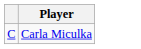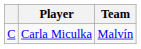 <table class="wikitable">
 <tr>
 <th style="text-align:center;"></th>
 <th style="text-align:center;">Player</th>
+<th style="text-align:center;">Team</th>
 </tr>
 <tr>
 <td style="text-align:center;"><a href='#'>C</a></td>
 <td> <a href='#'>Carla Miculka</a></td>
+<td><a href='#'>Malvín</a></td>
 </tr>
 </table>
